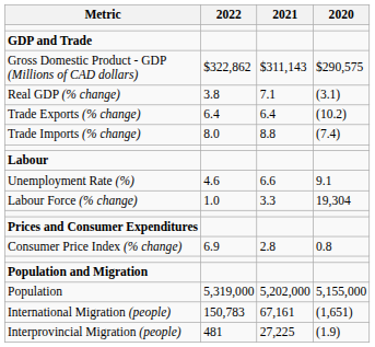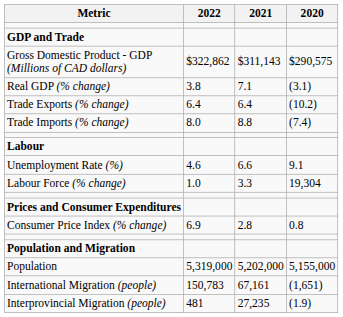 <table class="wikitable">
 <tr>
 <th>Metric</th>
 <th>2022</th>
 <th>2021</th>
 <th>2020</th>
 </tr>
 <tr>
 <td></td>
 <td></td>
 <td></td>
 <td></td>
 </tr>
 <tr>
 <td><strong>GDP and Trade</strong></td>
 <td></td>
 <td></td>
 <td></td>
 </tr>
 <tr>
 <td>Gross Domestic Product - GDP<br><em>(Millions of CAD dollars)</em></td>
 <td>$322,862</td>
 <td>$311,143</td>
 <td>$290,575</td>
 </tr>
 <tr>
 <td>Real GDP <em>(% change)</em></td>
 <td>3.8</td>
 <td>7.1</td>
 <td>(3.1)</td>
 </tr>
 <tr>
 <td>Trade Exports <em>(% change)</em></td>
 <td>6.4</td>
 <td>6.4</td>
 <td>(10.2)</td>
 </tr>
 <tr>
 <td>Trade Imports <em>(% change)</em></td>
 <td>8.0</td>
 <td>8.8</td>
 <td>(7.4)</td>
 </tr>
 <tr>
 <td></td>
 <td></td>
 <td></td>
 <td></td>
 </tr>
 <tr>
 <td><strong>Labour</strong></td>
 <td></td>
 <td></td>
 <td></td>
 </tr>
 <tr>
 <td>Unemployment Rate <em>(%)</em></td>
 <td>4.6</td>
 <td>6.6</td>
 <td>9.1</td>
 </tr>
 <tr>
 <td>Labour Force <em>(% change)</em></td>
 <td>1.0</td>
 <td>3.3</td>
 <td>19,304</td>
 </tr>
 <tr>
 <td></td>
 <td></td>
 <td></td>
 <td></td>
 </tr>
 <tr>
 <td><strong>Prices and Consumer Expenditures</strong></td>
 <td></td>
 <td></td>
 <td></td>
 </tr>
 <tr>
 <td>Consumer Price Index <em>(% change)</em></td>
 <td>6.9</td>
 <td>2.8</td>
 <td>0.8</td>
 </tr>
 <tr>
 <td></td>
 <td></td>
 <td></td>
 <td></td>
 </tr>
 <tr>
 <td><strong>Population and Migration</strong></td>
 <td></td>
 <td></td>
 <td></td>
 </tr>
 <tr>
 <td>Population</td>
 <td>5,319,000</td>
 <td>5,202,000</td>
 <td>5,155,000</td>
 </tr>
 <tr>
 <td>International Migration <em>(people)</em></td>
 <td>150,783</td>
 <td>67,161</td>
 <td>(1,651)</td>
 </tr>
 <tr>
 <td>Interprovincial Migration <em>(people)</em></td>
 <td>481</td>
-<td>27,225</td>
+<td>27,235</td>
 <td>(1.9)</td>
 </tr>
 </table>
